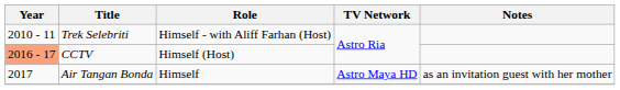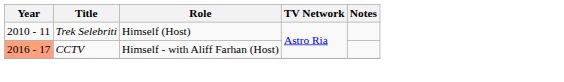 <table class="wikitable">
 <tr>
 <th>Year</th>
 <th>Title</th>
 <th>Role</th>
 <th>TV Network</th>
 <th>Notes</th>
 </tr>
 <tr>
 <td>2010 - 11</td>
 <td><em>Trek Selebriti</em></td>
-<td>Himself - with Aliff Farhan (Host)</td>
+<td>Himself (Host)</td>
 <td rowspan=2><a href='#'>Astro Ria</a></td>
 <td></td>
 </tr>
 <tr>
 <td style="background: lightsalmon;">2016 - 17</td>
 <td><em>CCTV</em></td>
-<td>Himself (Host)</td>
+<td>Himself - with Aliff Farhan (Host)</td>
 <td></td>
-</tr>
-<tr>
-<td>2017</td>
-<td><em>Air Tangan Bonda</em></td>
-<td>Himself</td>
-<td><a href='#'>Astro Maya HD</a></td>
-<td>as an invitation guest with her mother</td>
 </tr>
 <tr>
 </tr>
 </table>
